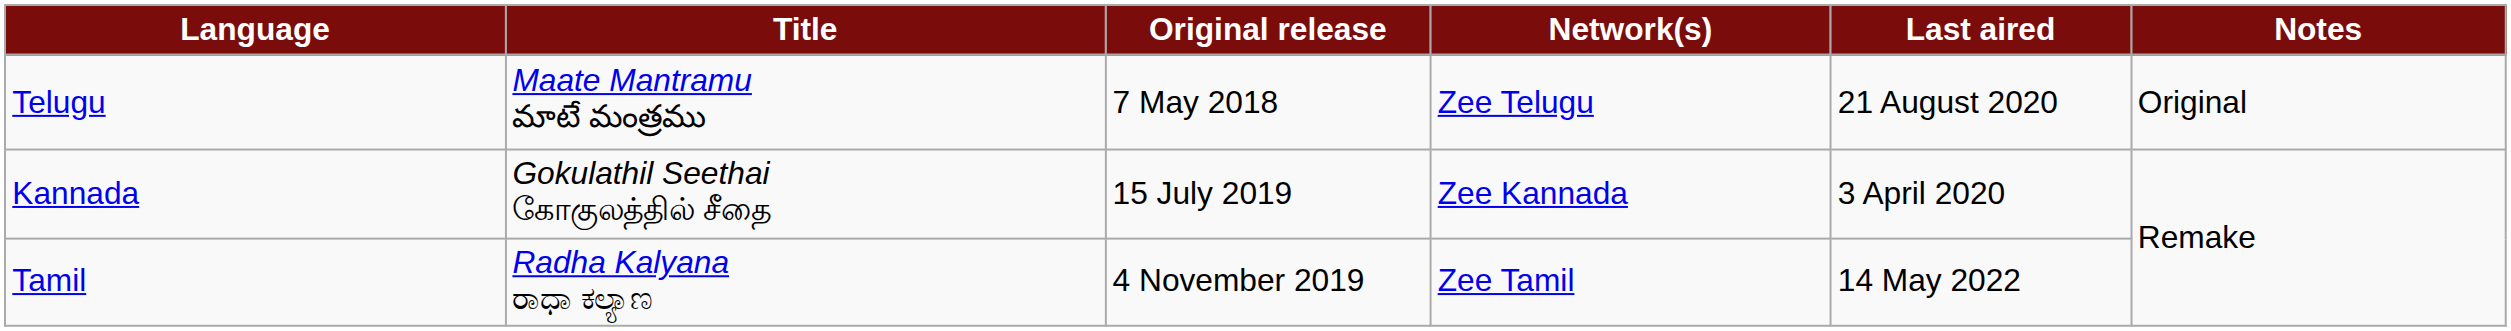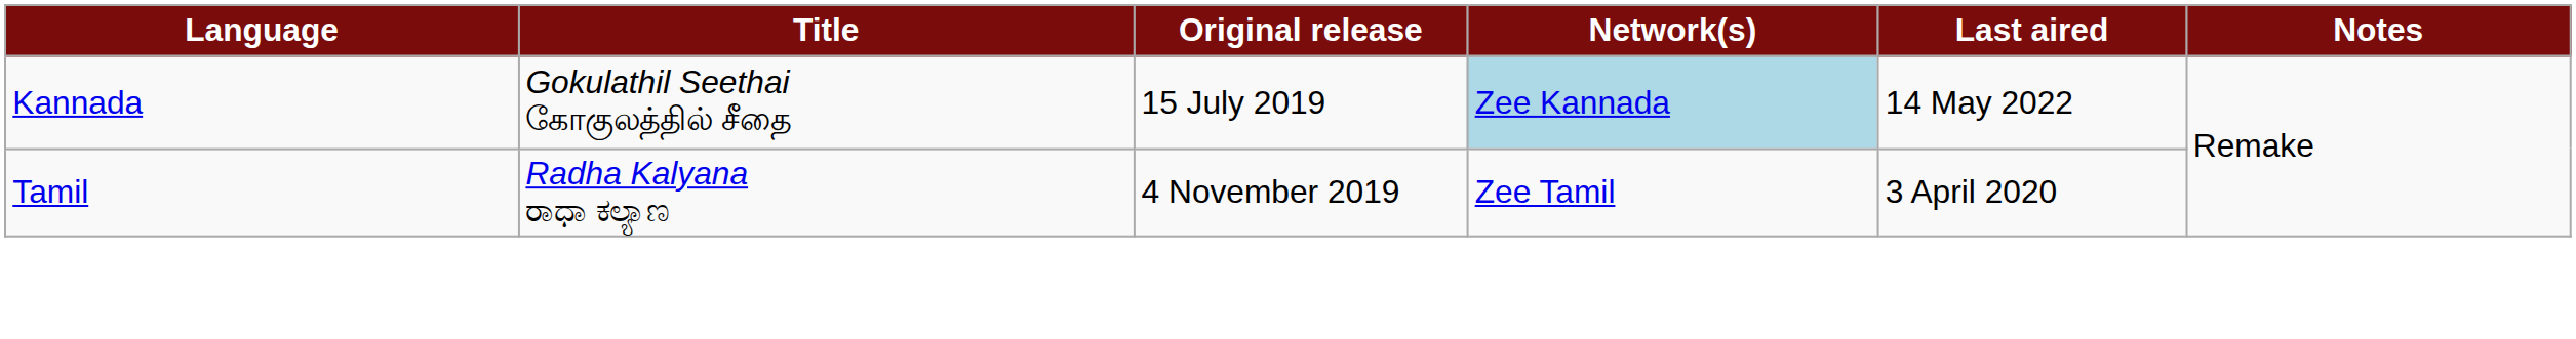 <table class="wikitable" style="width:100%; margin-right:0;">
 <tr style="color:white">
 <th style="background:#7b0c0c; width:20%;">Language</th>
 <th style="background:#7b0c0c; width:24%;">Title</th>
 <th style="background:#7b0c0c; width:13%;">Original release</th>
 <th style="background:#7b0c0c; width:16%;">Network(s)</th>
 <th style="background:#7b0c0c; width:12%;">Last aired</th>
 <th style="background:#7b0c0c; width:18%;">Notes</th>
 </tr>
 <tr>
-<td><a href='#'>Telugu</a></td>
-<td><em><a href='#'>Maate Mantramu</a></em> <br> మాటే మంత్రము</td>
-<td>7 May 2018</td>
-<td><a href='#'>Zee Telugu</a></td>
-<td>21 August 2020</td>
-<td>Original</td>
-</tr>
-<tr>
 <td><a href='#'>Kannada</a></td>
 <td><em>Gokulathil Seethai</em> <br> கோகுலத்தில் சீதை</td>
 <td>15 July 2019</td>
-<td><a href='#'>Zee Kannada</a></td>
-<td>3 April 2020</td>
+<td style="background: lightblue;"><a href='#'>Zee Kannada</a></td>
+<td>14 May 2022</td>
 <td rowspan="2">Remake</td>
 </tr>
 <tr>
 <td><a href='#'>Tamil</a></td>
 <td><em><a href='#'>Radha Kalyana</a></em> <br> ರಾಧಾ ಕಲ್ಯಾಣ</td>
 <td>4 November 2019</td>
 <td><a href='#'>Zee Tamil</a></td>
-<td>14 May 2022</td>
+<td>3 April 2020</td>
 </tr>
 </table>
